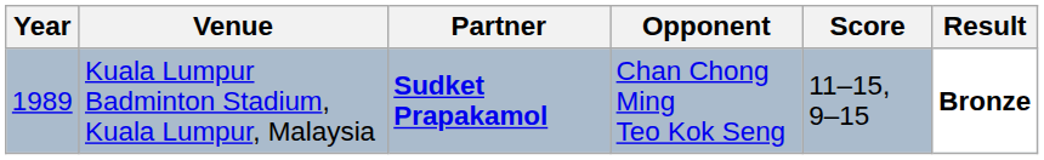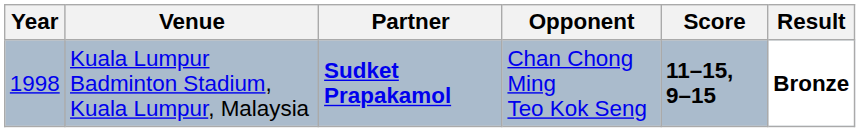 <table class="sortable wikitable" style="font-size: 100%;">
 <tr>
 <th>Year</th>
 <th>Venue</th>
 <th>Partner</th>
 <th>Opponent</th>
 <th>Score</th>
 <th>Result</th>
 </tr>
 <tr style="background:#AABBCC">
-<td align="center"><a href='#'>1989</a></td>
+<td align="center"><a href='#'>1998</a></td>
 <td align="left"><a href='#'>Kuala Lumpur Badminton Stadium</a>,<br><a href='#'>Kuala Lumpur</a>, Malaysia</td>
 <td align="left"><strong> <a href='#'>Sudket Prapakamol</a></strong></td>
 <td align="left"> <a href='#'>Chan Chong Ming</a><br> <a href='#'>Teo Kok Seng</a></td>
-<td align="left">11–15, 9–15</td>
+<td align="left"><strong>11–15, 9–15</strong></td>
 <td style="text-align:left; background:white"> <strong>Bronze</strong></td>
 </tr>
 </table>
